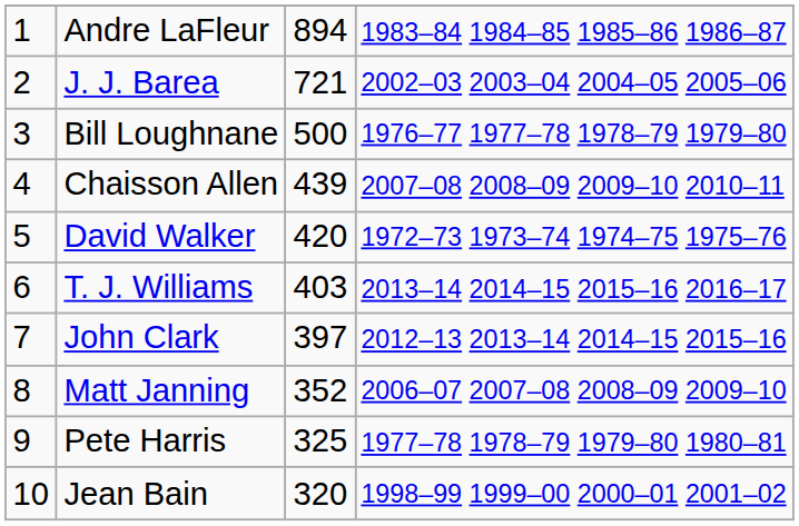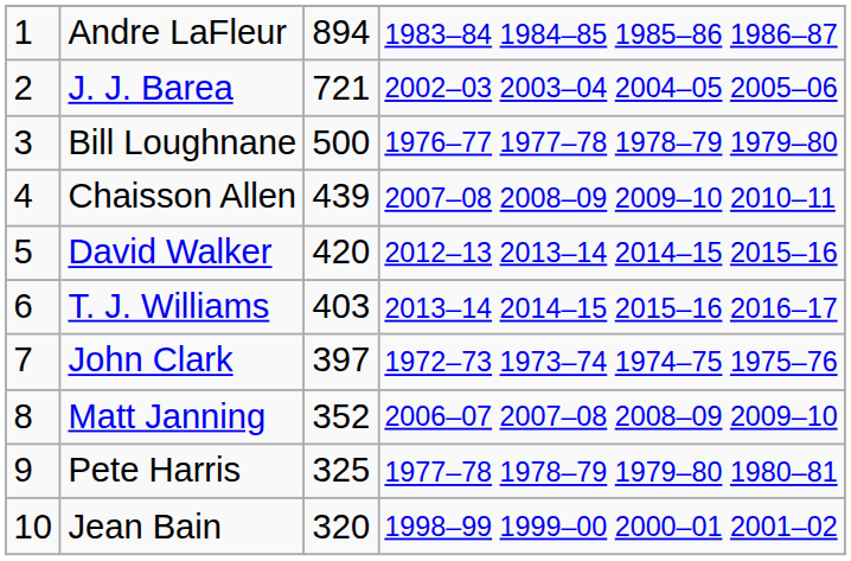 <table class="wikitable">
 <tr>
 </tr>
 <tr>
 <td>1</td>
 <td>Andre LaFleur</td>
 <td>894</td>
 <td style="font-size:80%;"><a href='#'>1983–84</a> <a href='#'>1984–85</a> <a href='#'>1985–86</a> <a href='#'>1986–87</a></td>
 </tr>
 <tr>
 <td>2</td>
 <td><a href='#'>J. J. Barea</a></td>
 <td>721</td>
 <td style="font-size:80%;"><a href='#'>2002–03</a> <a href='#'>2003–04</a> <a href='#'>2004–05</a> <a href='#'>2005–06</a></td>
 </tr>
 <tr>
 <td>3</td>
 <td>Bill Loughnane</td>
 <td>500</td>
 <td style="font-size:80%;"><a href='#'>1976–77</a> <a href='#'>1977–78</a> <a href='#'>1978–79</a> <a href='#'>1979–80</a></td>
 </tr>
 <tr>
 <td>4</td>
 <td>Chaisson Allen</td>
 <td>439</td>
 <td style="font-size:80%;"><a href='#'>2007–08</a> <a href='#'>2008–09</a> <a href='#'>2009–10</a> <a href='#'>2010–11</a></td>
 </tr>
 <tr>
 <td>5</td>
 <td><a href='#'>David Walker</a></td>
 <td>420</td>
-<td style="font-size:80%;"><a href='#'>1972–73</a> <a href='#'>1973–74</a> <a href='#'>1974–75</a> <a href='#'>1975–76</a></td>
+<td style="font-size:80%;"><a href='#'>2012–13</a> <a href='#'>2013–14</a> <a href='#'>2014–15</a> <a href='#'>2015–16</a></td>
 </tr>
 <tr>
 <td>6</td>
 <td><a href='#'>T. J. Williams</a></td>
 <td>403</td>
 <td style="font-size:80%;"><a href='#'>2013–14</a> <a href='#'>2014–15</a> <a href='#'>2015–16</a> <a href='#'>2016–17</a></td>
 </tr>
 <tr>
 <td>7</td>
 <td><a href='#'>John Clark</a></td>
 <td>397</td>
-<td style="font-size:80%;"><a href='#'>2012–13</a> <a href='#'>2013–14</a> <a href='#'>2014–15</a> <a href='#'>2015–16</a></td>
+<td style="font-size:80%;"><a href='#'>1972–73</a> <a href='#'>1973–74</a> <a href='#'>1974–75</a> <a href='#'>1975–76</a></td>
 </tr>
 <tr>
 <td>8</td>
 <td><a href='#'>Matt Janning</a></td>
 <td>352</td>
 <td style="font-size:80%;"><a href='#'>2006–07</a> <a href='#'>2007–08</a> <a href='#'>2008–09</a> <a href='#'>2009–10</a></td>
 </tr>
 <tr>
 <td>9</td>
 <td>Pete Harris</td>
 <td>325</td>
 <td style="font-size:80%;"><a href='#'>1977–78</a> <a href='#'>1978–79</a> <a href='#'>1979–80</a> <a href='#'>1980–81</a></td>
 </tr>
 <tr>
 <td>10</td>
 <td>Jean Bain</td>
 <td>320</td>
 <td style="font-size:80%;"><a href='#'>1998–99</a> <a href='#'>1999–00</a> <a href='#'>2000–01</a> <a href='#'>2001–02</a></td>
 </tr>
 </table>
